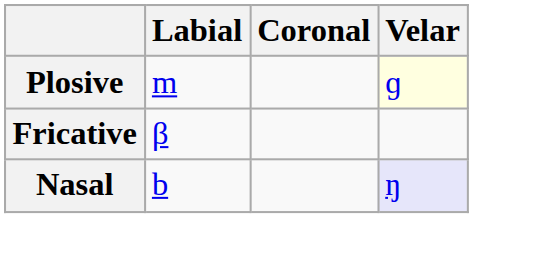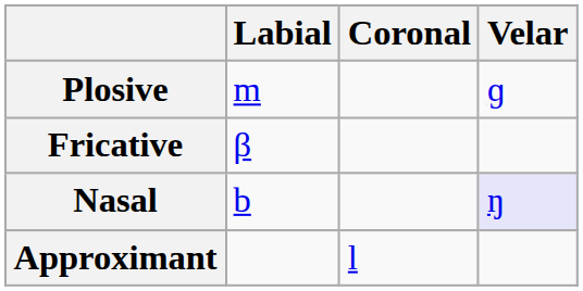 <table class="wikitable">
 <tr>
 <th></th>
 <th>Labial</th>
 <th>Coronal</th>
 <th>Velar</th>
 </tr>
 <tr>
 <th>Plosive</th>
 <td><a href='#'>m</a></td>
 <td></td>
-<td style="background: lightyellow;"><a href='#'>ɡ</a></td>
+<td><a href='#'>ɡ</a></td>
 </tr>
 <tr>
 <th>Fricative</th>
 <td><a href='#'>β</a></td>
 <td></td>
 <td></td>
 </tr>
 <tr>
 <th>Nasal</th>
 <td><a href='#'>b</a></td>
 <td></td>
 <td style="background: lavender;"><a href='#'>ŋ</a></td>
 </tr>
+<tr>
+<th>Approximant</th>
+<td></td>
+<td><a href='#'>l</a></td>
+<td></td>
+</tr>
 </table>
